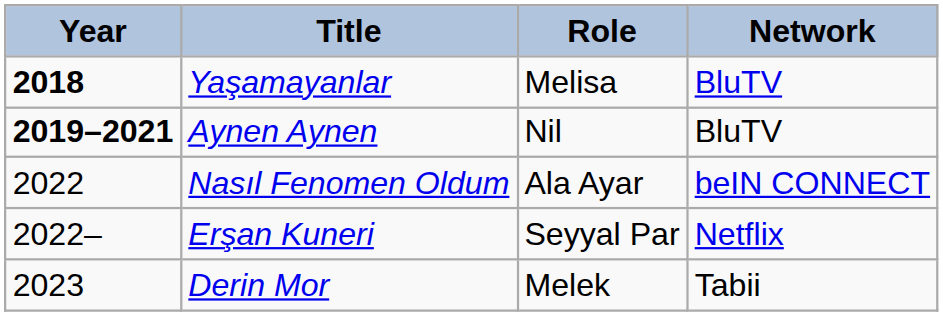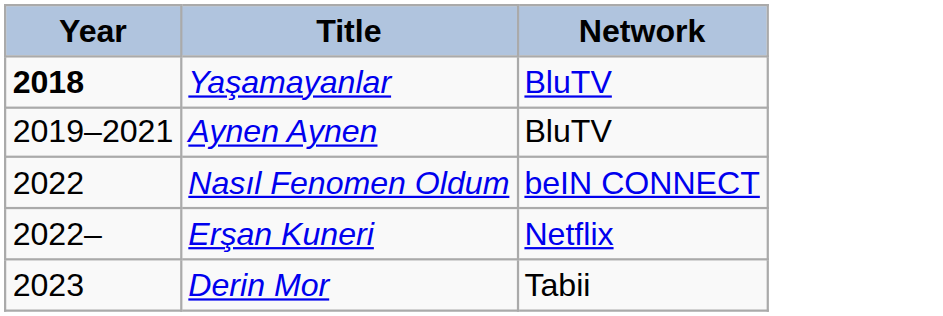 <table class="wikitable" style="font-size: 90%;">
 <tr style="text-align:center;">
 <th style="background:#B0C4DE;">Year</th>
 <th style="background:#B0C4DE;">Title</th>
-<th style="background:#B0C4DE;">Role</th>
 <th style="background:#B0C4DE;">Network</th>
 </tr>
 <tr>
 <td><strong>2018</strong></td>
 <td><em><a href='#'>Yaşamayanlar</a></em></td>
-<td>Melisa</td>
 <td><a href='#'>BluTV</a></td>
 </tr>
 <tr>
-<td><strong>2019–2021</strong></td>
+<td>2019–2021</td>
 <td><em><a href='#'>Aynen Aynen</a></em></td>
-<td>Nil</td>
 <td>BluTV</td>
 </tr>
 <tr>
 <td>2022</td>
 <td><em><a href='#'>Nasıl Fenomen Oldum</a></em></td>
-<td>Ala Ayar</td>
 <td><a href='#'>beIN CONNECT</a></td>
 </tr>
 <tr>
 <td>2022–</td>
 <td><em><a href='#'>Erşan Kuneri</a></em></td>
-<td>Seyyal Par</td>
 <td><a href='#'>Netflix</a></td>
 </tr>
 <tr>
 <td>2023</td>
 <td><em><a href='#'>Derin Mor</a></em></td>
-<td>Melek</td>
 <td>Tabii</td>
 </tr>
 </table>
